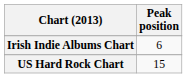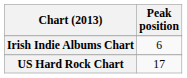 <table class="wikitable sortable plainrowheaders">
 <tr>
 <th>Chart (2013)</th>
 <th>Peak<br>position</th>
 </tr>
 <tr>
 </tr>
 <tr>
 </tr>
 <tr>
 </tr>
 <tr>
 </tr>
 <tr>
 </tr>
 <tr>
 <th scope="row">Irish Indie Albums Chart</th>
 <td align="center">6</td>
 </tr>
 <tr>
 </tr>
 <tr>
 </tr>
 <tr>
 </tr>
 <tr>
 </tr>
 <tr>
 </tr>
 <tr>
 </tr>
 <tr>
 <th scope="row">US Hard Rock Chart</th>
-<td align="center">15</td>
+<td align="center">17</td>
 </tr>
 </table>
